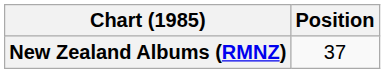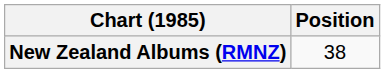 <table class="wikitable plainrowheaders" style="text-align:center">
 <tr>
 <th scope="col">Chart (1985)</th>
 <th scope="col">Position</th>
 </tr>
 <tr>
 <th scope="row">New Zealand Albums (<a href='#'>RMNZ</a>)</th>
-<td>37</td>
+<td>38</td>
 </tr>
 </table>
